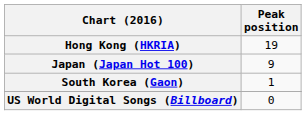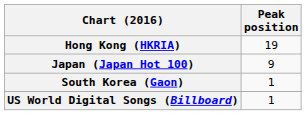 <table class="wikitable plainrowheaders sortable" style="text-align:center;">
 <tr>
 <th>Chart (2016)</th>
 <th>Peak<br>position</th>
 </tr>
 <tr>
 <th scope="row">Hong Kong (<a href='#'>HKRIA</a>)</th>
 <td>19</td>
 </tr>
 <tr>
 <th scope=row>Japan (<a href='#'>Japan Hot 100</a>)</th>
 <td>9</td>
 </tr>
 <tr>
 <th scope=row>South Korea (<a href='#'>Gaon</a>)</th>
 <td>1</td>
 </tr>
 <tr>
 </tr>
 <tr>
 </tr>
 <tr>
 <th scope=row>US World Digital Songs (<em><a href='#'>Billboard</a></em>)</th>
-<td>0</td>
+<td>1</td>
 </tr>
 </table>
